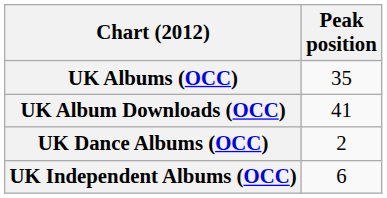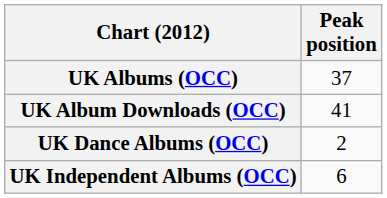 <table class="wikitable sortable plainrowheaders" style="text-align:center;">
 <tr>
 <th>Chart (2012)</th>
 <th>Peak<br>position</th>
 </tr>
 <tr>
 <th scope="row">UK Albums (<a href='#'>OCC</a>)</th>
-<td>35</td>
+<td>37</td>
 </tr>
 <tr>
 <th scope="row">UK Album Downloads (<a href='#'>OCC</a>)</th>
 <td>41</td>
 </tr>
 <tr>
 <th scope="row">UK Dance Albums (<a href='#'>OCC</a>)</th>
 <td>2</td>
 </tr>
 <tr>
 <th scope="row">UK Independent Albums (<a href='#'>OCC</a>)</th>
 <td>6</td>
 </tr>
 </table>
